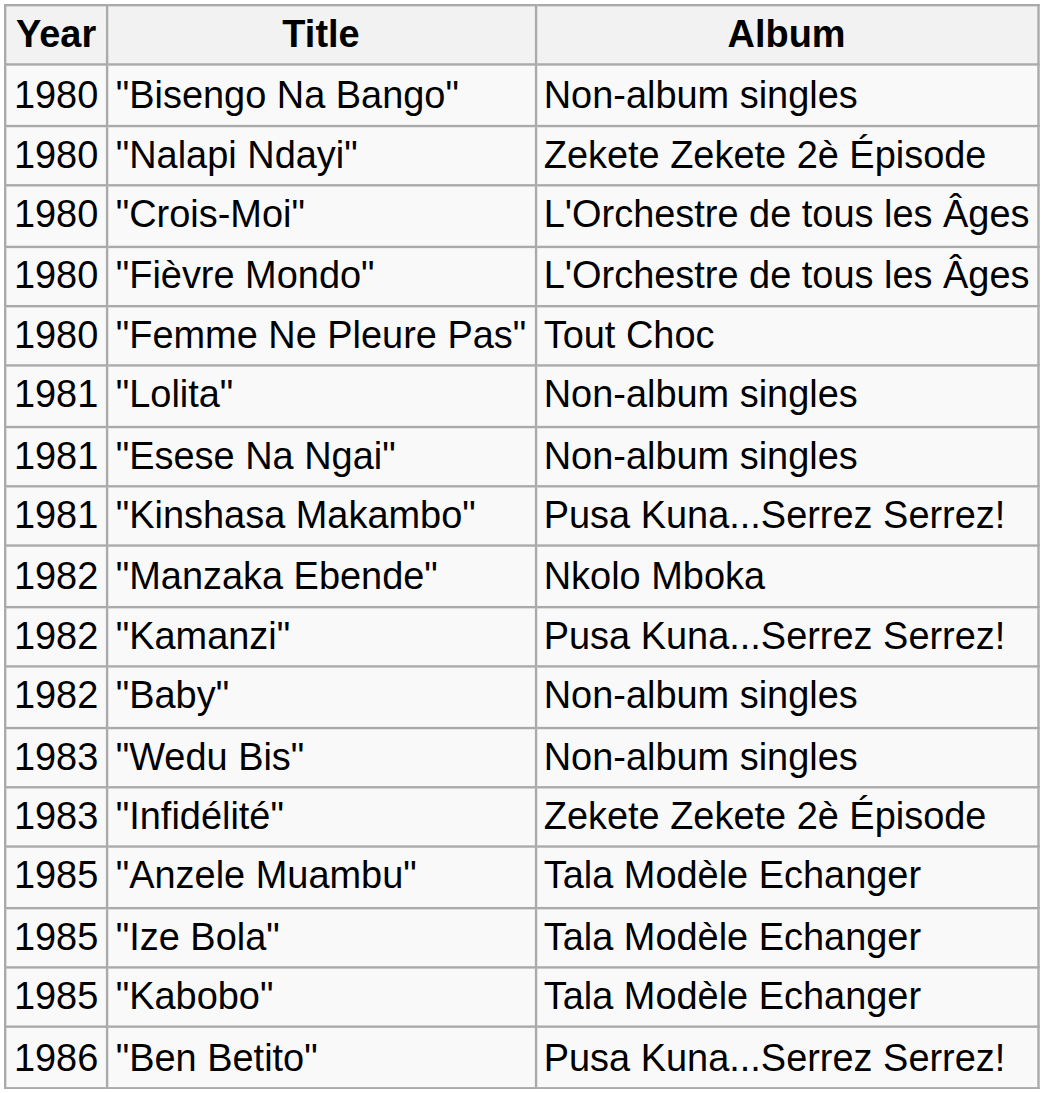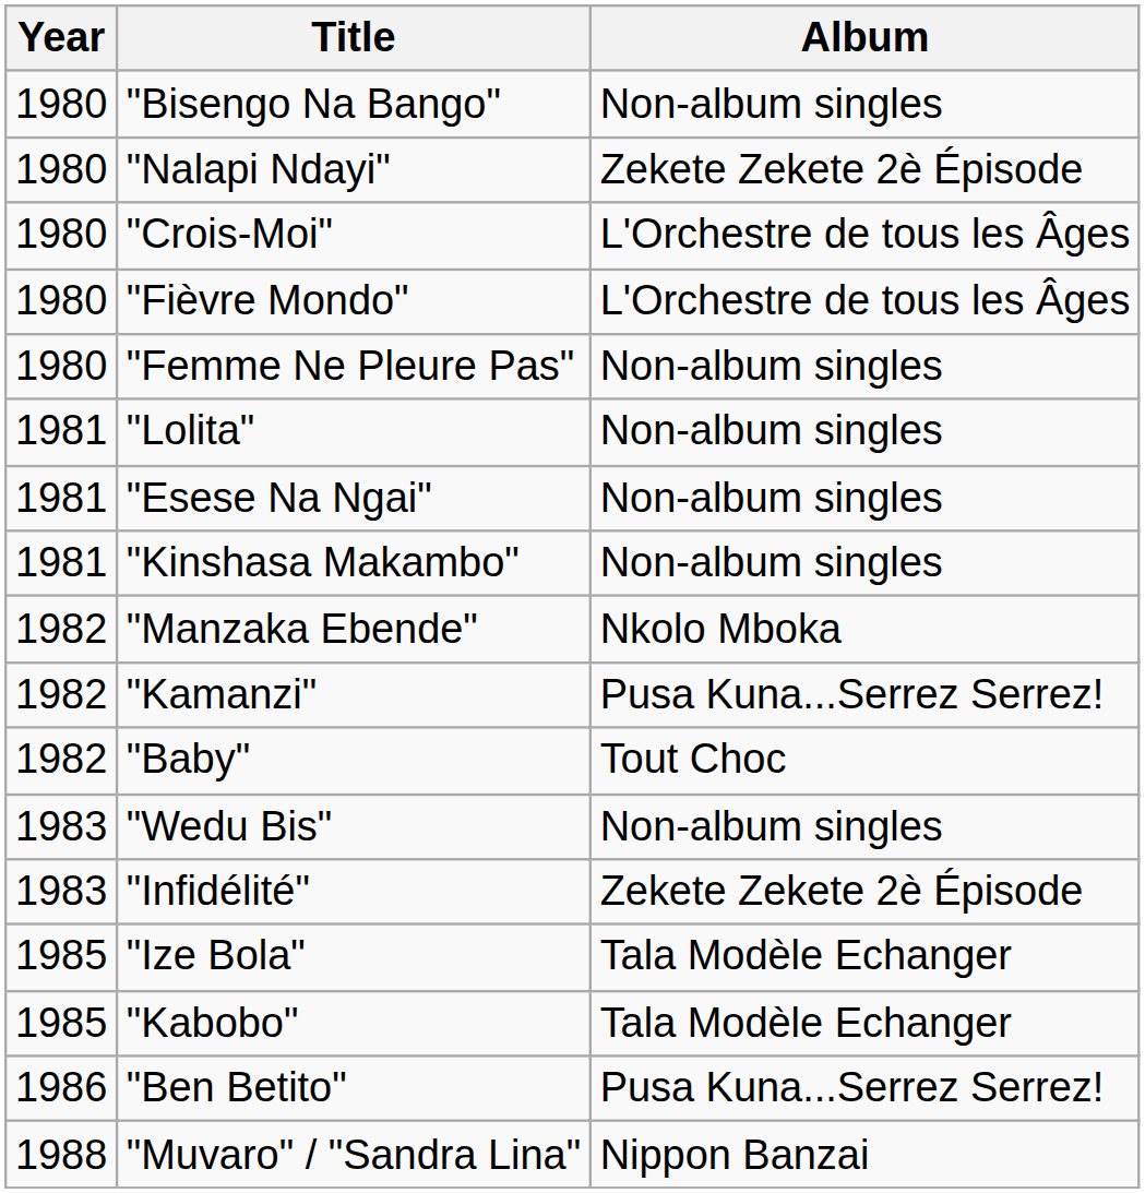 <table class="wikitable">
 <tr>
 <th>Year</th>
 <th>Title</th>
 <th>Album</th>
 </tr>
 <tr>
 <td>1980</td>
 <td>"Bisengo Na Bango"</td>
 <td>Non-album singles</td>
 </tr>
 <tr>
 <td>1980</td>
 <td>"Nalapi Ndayi"</td>
 <td>Zekete Zekete 2è Épisode</td>
 </tr>
 <tr>
 <td>1980</td>
 <td>"Crois-Moi"</td>
 <td>L'Orchestre de tous les Âges</td>
 </tr>
 <tr>
 <td>1980</td>
 <td>"Fièvre Mondo"</td>
 <td>L'Orchestre de tous les Âges</td>
 </tr>
 <tr>
 <td>1980</td>
 <td>"Femme Ne Pleure Pas"</td>
-<td>Tout Choc</td>
+<td>Non-album singles</td>
 </tr>
 <tr>
 <td>1981</td>
 <td>"Lolita"</td>
 <td>Non-album singles</td>
 </tr>
 <tr>
 <td>1981</td>
 <td>"Esese Na Ngai"</td>
 <td>Non-album singles</td>
 </tr>
 <tr>
 <td>1981</td>
 <td>"Kinshasa Makambo"</td>
-<td>Pusa Kuna...Serrez Serrez!</td>
+<td>Non-album singles</td>
 </tr>
 <tr>
 <td>1982</td>
 <td>"Manzaka Ebende"</td>
 <td>Nkolo Mboka</td>
 </tr>
 <tr>
 <td>1982</td>
 <td>"Kamanzi"</td>
 <td>Pusa Kuna...Serrez Serrez!</td>
 </tr>
 <tr>
 <td>1982</td>
 <td>"Baby"</td>
-<td>Non-album singles</td>
+<td>Tout Choc</td>
 </tr>
 <tr>
 <td>1983</td>
 <td>"Wedu Bis"</td>
 <td>Non-album singles</td>
 </tr>
 <tr>
 <td>1983</td>
 <td>"Infidélité"</td>
 <td>Zekete Zekete 2è Épisode</td>
-</tr>
-<tr>
-<td>1985</td>
-<td>"Anzele Muambu"</td>
-<td>Tala Modèle Echanger</td>
 </tr>
 <tr>
 <td>1985</td>
 <td>"Ize Bola"</td>
 <td>Tala Modèle Echanger</td>
 </tr>
 <tr>
 <td>1985</td>
 <td>"Kabobo"</td>
 <td>Tala Modèle Echanger</td>
 </tr>
 <tr>
 <td>1986</td>
 <td>"Ben Betito"</td>
 <td>Pusa Kuna...Serrez Serrez!</td>
 </tr>
+<tr>
+<td>1988</td>
+<td>"Muvaro" / "Sandra Lina"</td>
+<td>Nippon Banzai</td>
+</tr>
 </table>
